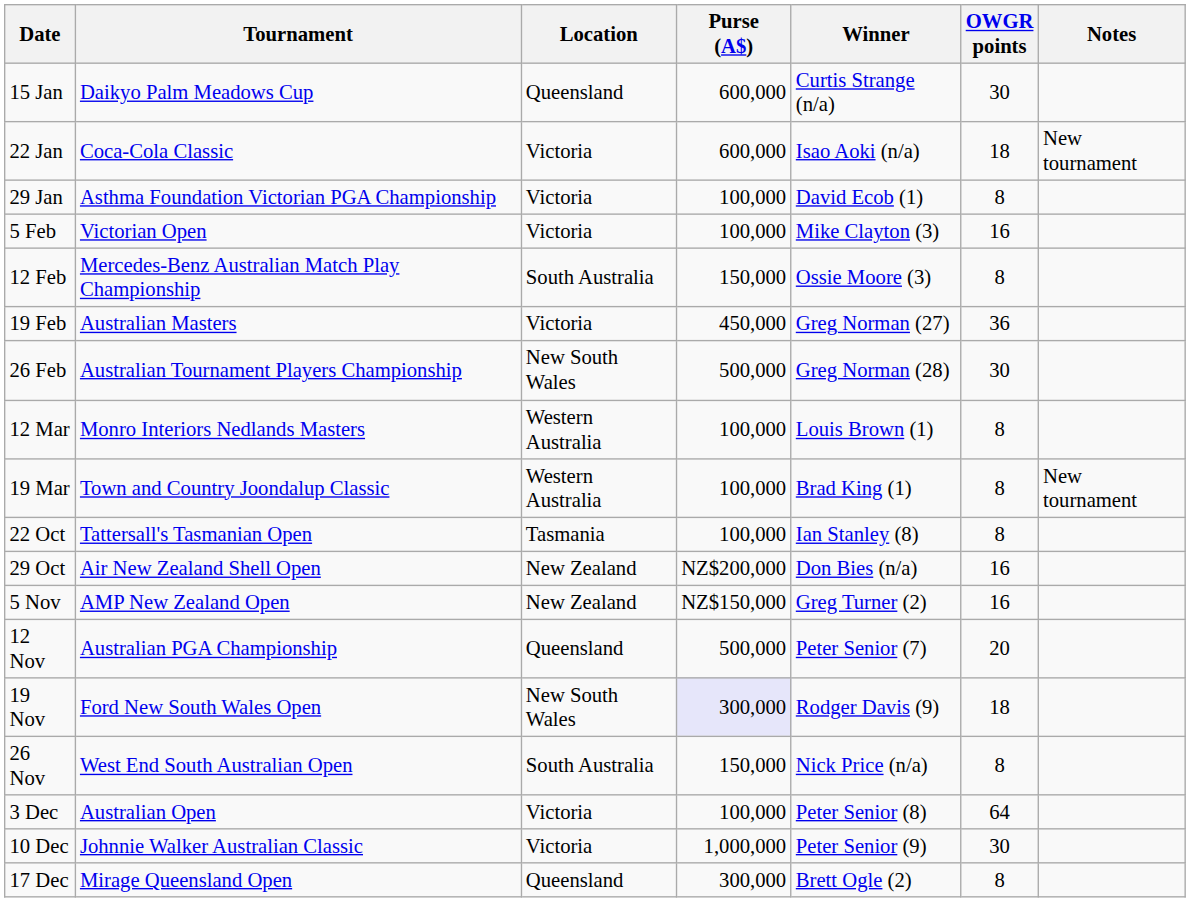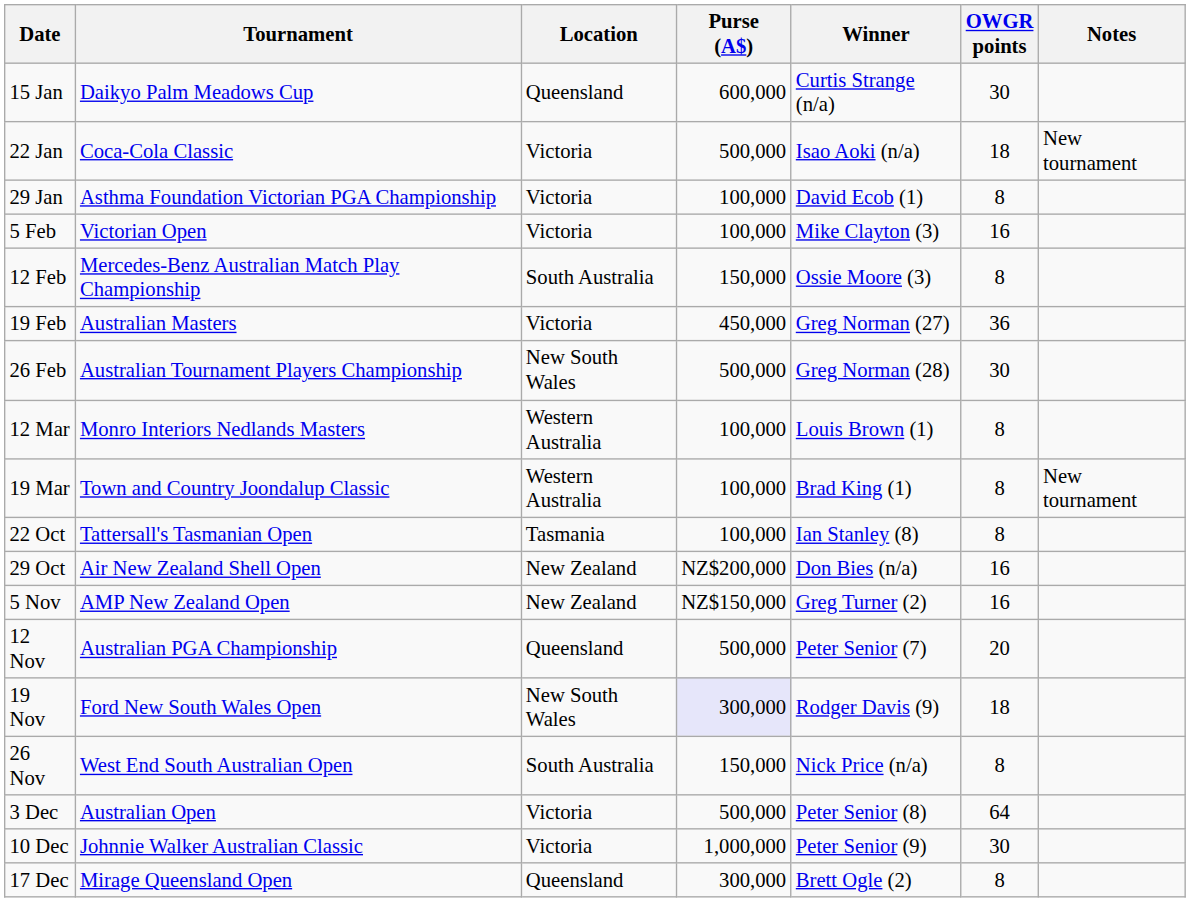 <table class="wikitable" style="font-size:95%">
 <tr>
 <th>Date</th>
 <th>Tournament</th>
 <th>Location</th>
 <th>Purse<br>(<a href='#'>A$</a>)</th>
 <th>Winner</th>
 <th><a href='#'>OWGR</a><br>points</th>
 <th>Notes</th>
 </tr>
 <tr>
 <td>15 Jan</td>
 <td><a href='#'>Daikyo Palm Meadows Cup</a></td>
 <td>Queensland</td>
 <td align=right>600,000</td>
 <td> <a href='#'>Curtis Strange</a> (n/a)</td>
 <td align=center>30</td>
 <td></td>
 </tr>
 <tr>
 <td>22 Jan</td>
 <td><a href='#'>Coca-Cola Classic</a></td>
 <td>Victoria</td>
-<td align=right>600,000</td>
+<td align=right>500,000</td>
 <td> <a href='#'>Isao Aoki</a> (n/a)</td>
 <td align=center>18</td>
 <td>New tournament</td>
 </tr>
 <tr>
 <td>29 Jan</td>
 <td><a href='#'>Asthma Foundation Victorian PGA Championship</a></td>
 <td>Victoria</td>
 <td align=right>100,000</td>
 <td> <a href='#'>David Ecob</a> (1)</td>
 <td align=center>8</td>
 <td></td>
 </tr>
 <tr>
 <td>5 Feb</td>
 <td><a href='#'>Victorian Open</a></td>
 <td>Victoria</td>
 <td align=right>100,000</td>
 <td> <a href='#'>Mike Clayton</a> (3)</td>
 <td align=center>16</td>
 <td></td>
 </tr>
 <tr>
 <td>12 Feb</td>
 <td><a href='#'>Mercedes-Benz Australian Match Play Championship</a></td>
 <td>South Australia</td>
 <td align=right>150,000</td>
 <td> <a href='#'>Ossie Moore</a> (3)</td>
 <td align=center>8</td>
 <td></td>
 </tr>
 <tr>
 <td>19 Feb</td>
 <td><a href='#'>Australian Masters</a></td>
 <td>Victoria</td>
 <td align=right>450,000</td>
 <td> <a href='#'>Greg Norman</a> (27)</td>
 <td align=center>36</td>
 <td></td>
 </tr>
 <tr>
 <td>26 Feb</td>
 <td><a href='#'>Australian Tournament Players Championship</a></td>
 <td>New South Wales</td>
 <td align=right>500,000</td>
 <td> <a href='#'>Greg Norman</a> (28)</td>
 <td align=center>30</td>
 <td></td>
 </tr>
 <tr>
 <td>12 Mar</td>
 <td><a href='#'>Monro Interiors Nedlands Masters</a></td>
 <td>Western Australia</td>
 <td align=right>100,000</td>
 <td> <a href='#'>Louis Brown</a> (1)</td>
 <td align=center>8</td>
 <td></td>
 </tr>
 <tr>
 <td>19 Mar</td>
 <td><a href='#'>Town and Country Joondalup Classic</a></td>
 <td>Western Australia</td>
 <td align=right>100,000</td>
 <td> <a href='#'>Brad King</a> (1)</td>
 <td align=center>8</td>
 <td>New tournament</td>
 </tr>
 <tr>
 <td>22 Oct</td>
 <td><a href='#'>Tattersall's Tasmanian Open</a></td>
 <td>Tasmania</td>
 <td align=right>100,000</td>
 <td> <a href='#'>Ian Stanley</a> (8)</td>
 <td align=center>8</td>
 <td></td>
 </tr>
 <tr>
 <td>29 Oct</td>
 <td><a href='#'>Air New Zealand Shell Open</a></td>
 <td>New Zealand</td>
 <td align=right>NZ$200,000</td>
 <td> <a href='#'>Don Bies</a> (n/a)</td>
 <td align=center>16</td>
 <td></td>
 </tr>
 <tr>
 <td>5 Nov</td>
 <td><a href='#'>AMP New Zealand Open</a></td>
 <td>New Zealand</td>
 <td align=right>NZ$150,000</td>
 <td> <a href='#'>Greg Turner</a> (2)</td>
 <td align=center>16</td>
 <td></td>
 </tr>
 <tr>
 <td>12 Nov</td>
 <td><a href='#'>Australian PGA Championship</a></td>
 <td>Queensland</td>
 <td align=right>500,000</td>
 <td> <a href='#'>Peter Senior</a> (7)</td>
 <td align=center>20</td>
 <td></td>
 </tr>
 <tr>
 <td>19 Nov</td>
 <td><a href='#'>Ford New South Wales Open</a></td>
 <td>New South Wales</td>
 <td align=right style="background: lavender;">300,000</td>
 <td> <a href='#'>Rodger Davis</a> (9)</td>
 <td align=center>18</td>
 <td></td>
 </tr>
 <tr>
 <td>26 Nov</td>
 <td><a href='#'>West End South Australian Open</a></td>
 <td>South Australia</td>
 <td align=right>150,000</td>
 <td> <a href='#'>Nick Price</a> (n/a)</td>
 <td align=center>8</td>
 <td></td>
 </tr>
 <tr>
 <td>3 Dec</td>
 <td><a href='#'>Australian Open</a></td>
 <td>Victoria</td>
-<td align=right>100,000</td>
+<td align=right>500,000</td>
 <td> <a href='#'>Peter Senior</a> (8)</td>
 <td align=center>64</td>
 <td></td>
 </tr>
 <tr>
 <td>10 Dec</td>
 <td><a href='#'>Johnnie Walker Australian Classic</a></td>
 <td>Victoria</td>
 <td align=right>1,000,000</td>
 <td> <a href='#'>Peter Senior</a> (9)</td>
 <td align=center>30</td>
 <td></td>
 </tr>
 <tr>
 <td>17 Dec</td>
 <td><a href='#'>Mirage Queensland Open</a></td>
 <td>Queensland</td>
 <td align=right>300,000</td>
 <td> <a href='#'>Brett Ogle</a> (2)</td>
 <td align=center>8</td>
 <td></td>
 </tr>
 </table>
